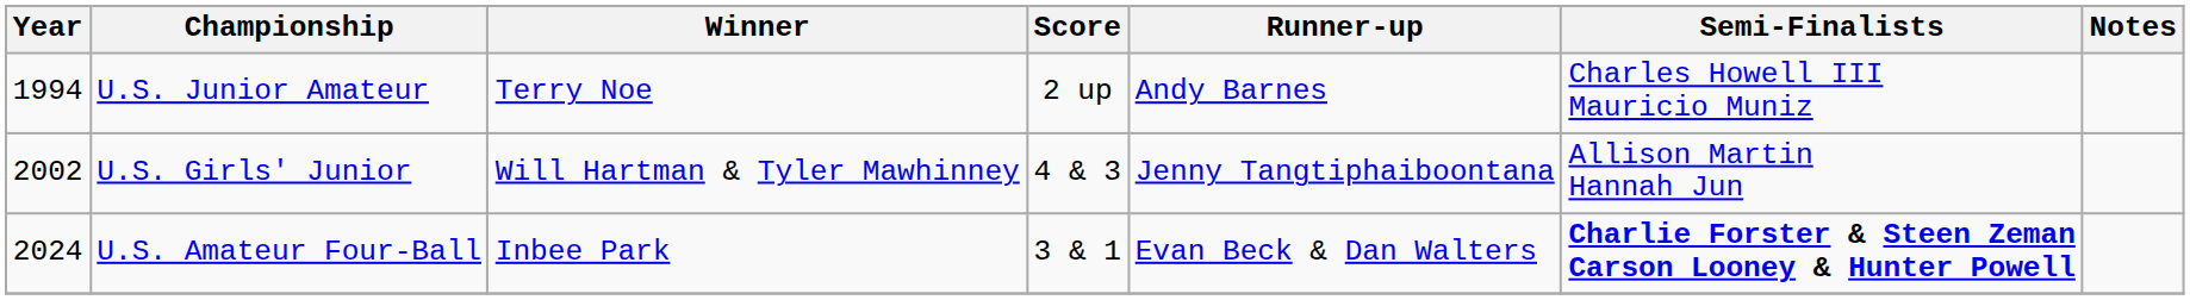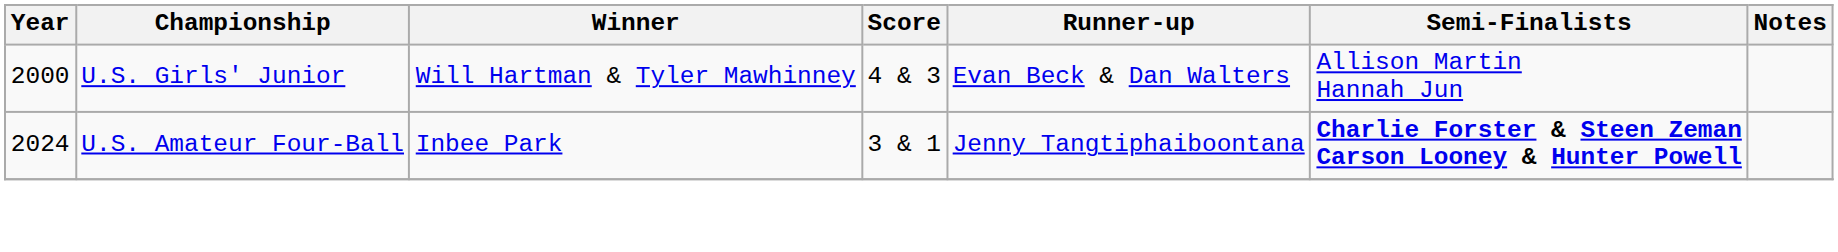 <table class="wikitable" style="font-size:95%;">
 <tr>
 <th>Year</th>
 <th>Championship</th>
 <th>Winner</th>
 <th>Score</th>
 <th>Runner-up</th>
 <th>Semi-Finalists</th>
 <th>Notes</th>
 </tr>
 <tr>
-<td align=center>1994</td>
-<td><a href='#'>U.S. Junior Amateur</a></td>
-<td> <a href='#'>Terry Noe</a></td>
-<td align="center">2 up</td>
-<td> <a href='#'>Andy Barnes</a></td>
-<td> <a href='#'>Charles Howell III</a><br> <a href='#'>Mauricio Muniz</a></td>
-<td></td>
-</tr>
-<tr>
-<td align=center>2002</td>
+<td align=center>2000</td>
 <td><a href='#'>U.S. Girls' Junior</a></td>
 <td> <a href='#'>Will Hartman</a> &  <a href='#'>Tyler Mawhinney</a></td>
 <td align="center">4 & 3</td>
-<td> <a href='#'>Jenny Tangtiphaiboontana</a></td>
+<td> <a href='#'>Evan Beck</a> &  <a href='#'>Dan Walters</a></td>
 <td> <a href='#'>Allison Martin</a><br> <a href='#'>Hannah Jun</a></td>
 <td></td>
 </tr>
 <tr>
 <td align=center>2024</td>
 <td><a href='#'>U.S. Amateur Four-Ball</a></td>
 <td> <a href='#'>Inbee Park</a></td>
 <td align="center">3 & 1</td>
-<td> <a href='#'>Evan Beck</a> &  <a href='#'>Dan Walters</a></td>
+<td> <a href='#'>Jenny Tangtiphaiboontana</a></td>
 <td><strong> <a href='#'>Charlie Forster</a> &  <a href='#'>Steen Zeman</a><br> <a href='#'>Carson Looney</a> &  <a href='#'>Hunter Powell</a></strong></td>
 <td></td>
 </tr>
 <tr>
 </tr>
 </table>
